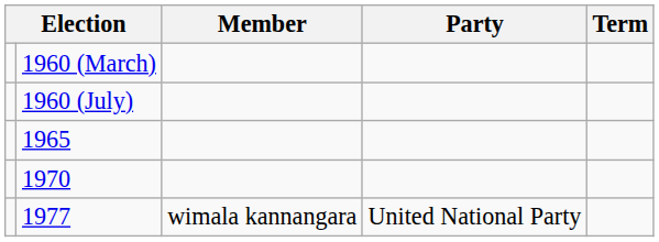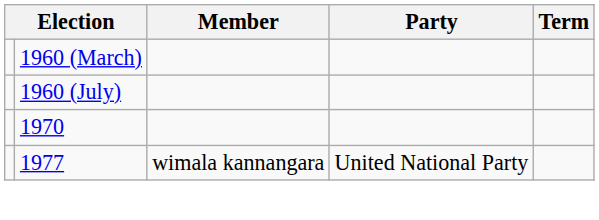 <table class="wikitable">
 <tr>
 <th colspan="2">Election</th>
 <th>Member</th>
 <th>Party</th>
 <th>Term</th>
 </tr>
 <tr>
 <td style="background-color: "></td>
 <td><a href='#'>1960 (March)</a></td>
 <td></td>
 <td></td>
 <td></td>
 </tr>
 <tr>
 <td style="background-color: "></td>
 <td><a href='#'>1960 (July)</a></td>
 <td></td>
 <td></td>
 <td></td>
 </tr>
 <tr>
 <td style="background-color: "></td>
-<td><a href='#'>1965</a></td>
-<td></td>
-<td></td>
-<td></td>
-</tr>
-<tr>
-<td style="background-color: "></td>
 <td><a href='#'>1970</a></td>
 <td></td>
 <td></td>
 <td></td>
 </tr>
 <tr>
 <td style="background-color: "></td>
 <td><a href='#'>1977</a></td>
 <td>wimala kannangara</td>
 <td>United National Party</td>
 <td></td>
 </tr>
 </table>
